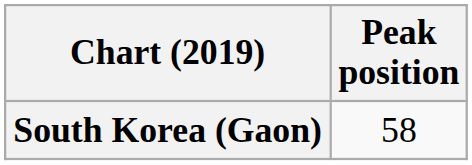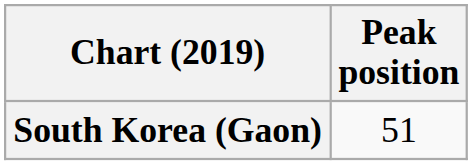 <table class="wikitable plainrowheaders" style="text-align:center">
 <tr>
 <th scope="col">Chart (2019)</th>
 <th scope="col">Peak<br>position</th>
 </tr>
 <tr>
 <th scope="row">South Korea (Gaon)</th>
-<td>58</td>
+<td>51</td>
 </tr>
 </table>
